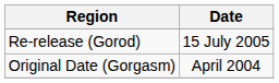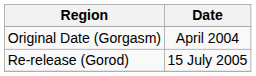 <table class="wikitable">
 <tr>
 <th>Region</th>
 <th>Date</th>
 </tr>
 <tr>
 </tr>
 <tr>
+<td>Original Date (Gorgasm)</td>
+<td align="center" rowspan="1">April 2004</td>
+</tr>
+<tr>
 <td>Re-release (Gorod)</td>
 <td align="center" rowspan="1">15 July 2005</td>
 </tr>
 <tr>
-<td>Original Date (Gorgasm)</td>
-<td align="center" rowspan="1">April 2004</td>
-</tr>
-<tr>
 </tr>
 </table>
